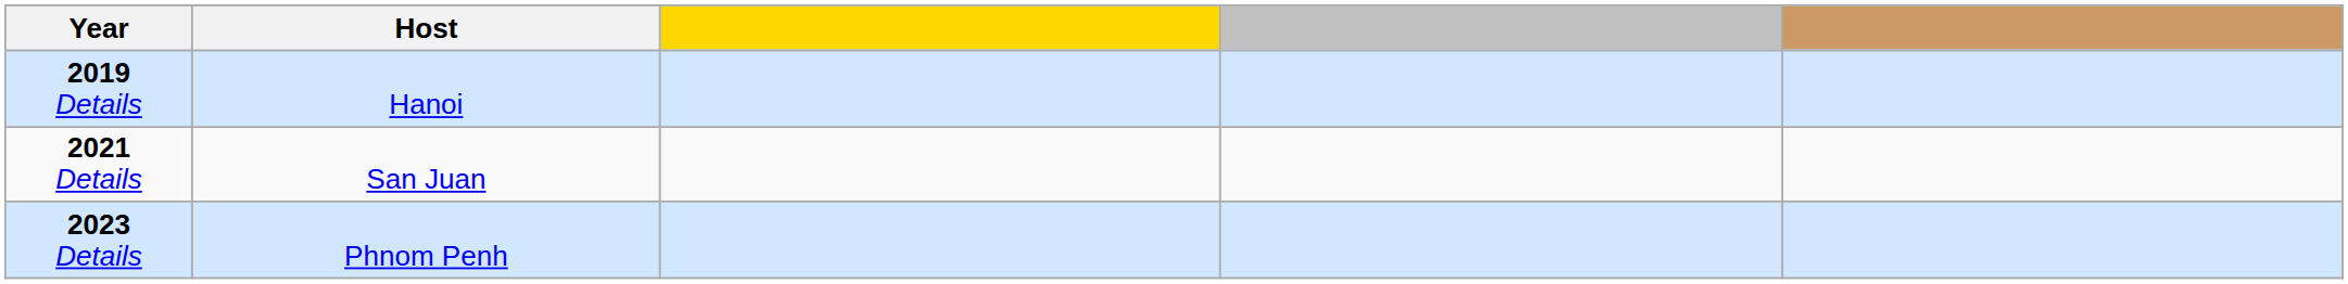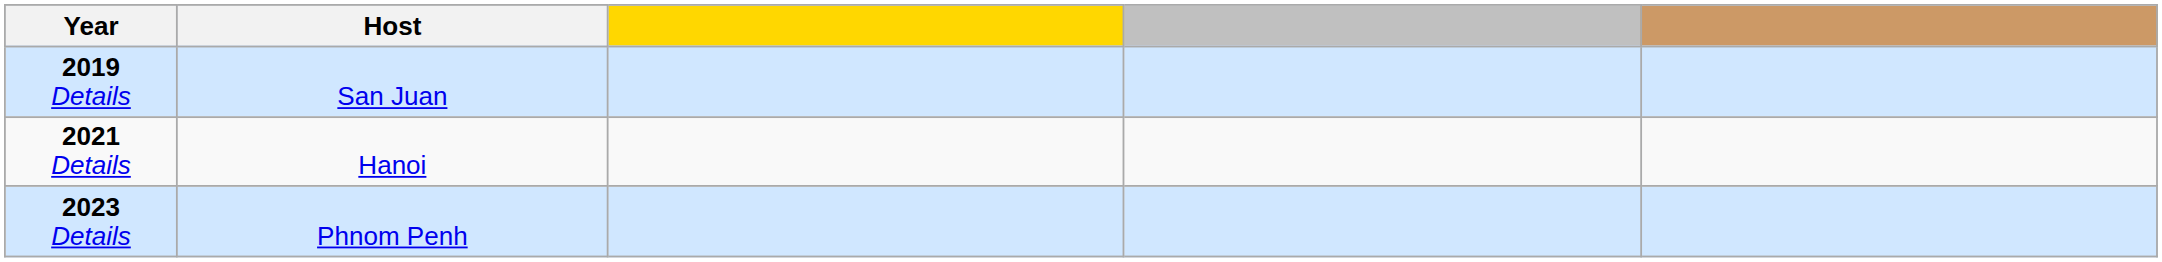 <table class="wikitable"  style="font-size:90%; text-align:center; width:60%;">
 <tr style="background:#c1d8ff;">
 <th width=8%>Year</th>
 <th width=20%>Host</th>
 <th style="background:gold; width:24%;"></th>
 <th style="background:silver; width:24%;"></th>
 <th style="background:#c96; width:24%;"></th>
 </tr>
 <tr style="background:#d0e7ff;">
 <td><strong>2019</strong><br><em><a href='#'>Details</a></em></td>
-<td> <br><a href='#'>Hanoi</a></td>
+<td> <br><a href='#'>San Juan</a></td>
 <td><strong></strong></td>
 <td></td>
 <td></td>
 </tr>
 <tr>
 <td><strong>2021</strong><br><em><a href='#'>Details</a></em></td>
-<td> <br><a href='#'>San Juan</a></td>
+<td> <br><a href='#'>Hanoi</a></td>
 <td><strong></strong></td>
 <td></td>
 <td></td>
 </tr>
 <tr style="background:#d0e7ff;">
 <td><strong>2023</strong><br><em><a href='#'>Details</a></em></td>
 <td> <br><a href='#'>Phnom Penh</a></td>
 <td><strong></strong></td>
 <td></td>
 <td></td>
 </tr>
 </table>
